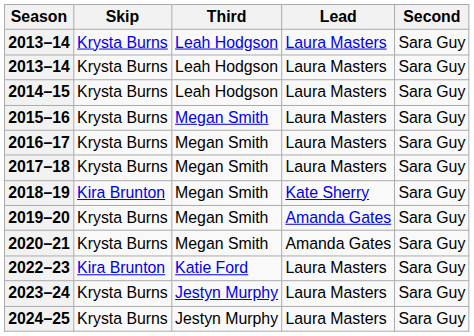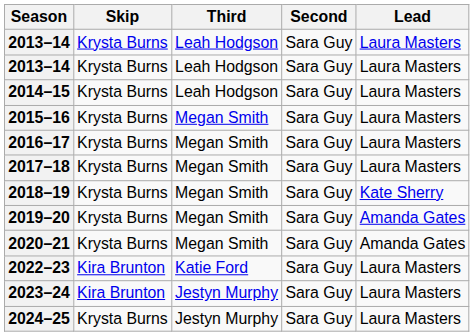 <table class="wikitable">
 <tr>
 <th scope="col">Season</th>
 <th scope="col">Skip</th>
 <th scope="col">Third</th>
+<th scope="col">Second</th>
 <th scope="col">Lead</th>
-<th scope="col">Second</th>
 </tr>
 <tr>
 <th scope="row">2013–14</th>
 <td><a href='#'>Krysta Burns</a></td>
 <td><a href='#'>Leah Hodgson</a></td>
+<td>Sara Guy</td>
 <td><a href='#'>Laura Masters</a></td>
-<td>Sara Guy</td>
 </tr>
 <tr>
 <th scope="row">2013–14</th>
 <td>Krysta Burns</td>
 <td>Leah Hodgson</td>
+<td>Sara Guy</td>
 <td>Laura Masters</td>
-<td>Sara Guy</td>
 </tr>
 <tr>
 <th scope="row">2014–15</th>
 <td>Krysta Burns</td>
 <td>Leah Hodgson</td>
+<td>Sara Guy</td>
 <td>Laura Masters</td>
-<td>Sara Guy</td>
 </tr>
 <tr>
 <th scope="row">2015–16</th>
 <td>Krysta Burns</td>
 <td><a href='#'>Megan Smith</a></td>
+<td>Sara Guy</td>
 <td>Laura Masters</td>
-<td>Sara Guy</td>
 </tr>
 <tr>
 <th scope="row">2016–17</th>
 <td>Krysta Burns</td>
 <td>Megan Smith</td>
+<td>Sara Guy</td>
 <td>Laura Masters</td>
-<td>Sara Guy</td>
 </tr>
 <tr>
 <th scope="row">2017–18</th>
 <td>Krysta Burns</td>
 <td>Megan Smith</td>
+<td>Sara Guy</td>
 <td>Laura Masters</td>
-<td>Sara Guy</td>
 </tr>
 <tr>
 <th scope="row">2018–19</th>
-<td><a href='#'>Kira Brunton</a></td>
+<td>Krysta Burns</td>
 <td>Megan Smith</td>
+<td>Sara Guy</td>
 <td><a href='#'>Kate Sherry</a></td>
-<td>Sara Guy</td>
 </tr>
 <tr>
 <th scope="row">2019–20</th>
 <td>Krysta Burns</td>
 <td>Megan Smith</td>
+<td>Sara Guy</td>
 <td><a href='#'>Amanda Gates</a></td>
-<td>Sara Guy</td>
 </tr>
 <tr>
 <th scope="row">2020–21</th>
 <td>Krysta Burns</td>
 <td>Megan Smith</td>
+<td>Sara Guy</td>
 <td>Amanda Gates</td>
-<td>Sara Guy</td>
 </tr>
 <tr>
 <th scope="row">2022–23</th>
 <td><a href='#'>Kira Brunton</a></td>
 <td><a href='#'>Katie Ford</a></td>
+<td>Sara Guy</td>
 <td>Laura Masters</td>
-<td>Sara Guy</td>
 </tr>
 <tr>
 <th scope="row">2023–24</th>
-<td>Krysta Burns</td>
+<td><a href='#'>Kira Brunton</a></td>
 <td><a href='#'>Jestyn Murphy</a></td>
+<td>Sara Guy</td>
 <td>Laura Masters</td>
-<td>Sara Guy</td>
 </tr>
 <tr>
 <th scope="row">2024–25</th>
 <td>Krysta Burns</td>
 <td>Jestyn Murphy</td>
+<td>Sara Guy</td>
 <td>Laura Masters</td>
-<td>Sara Guy</td>
 </tr>
 </table>
